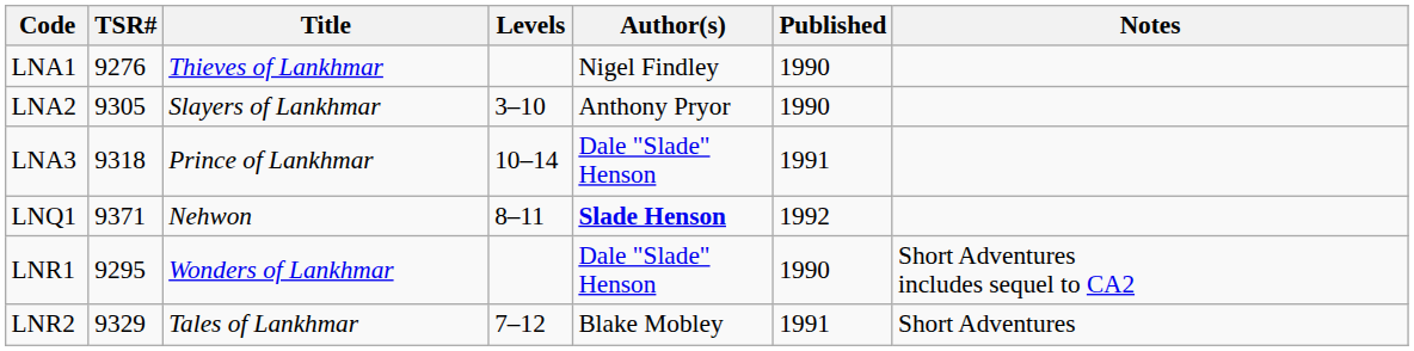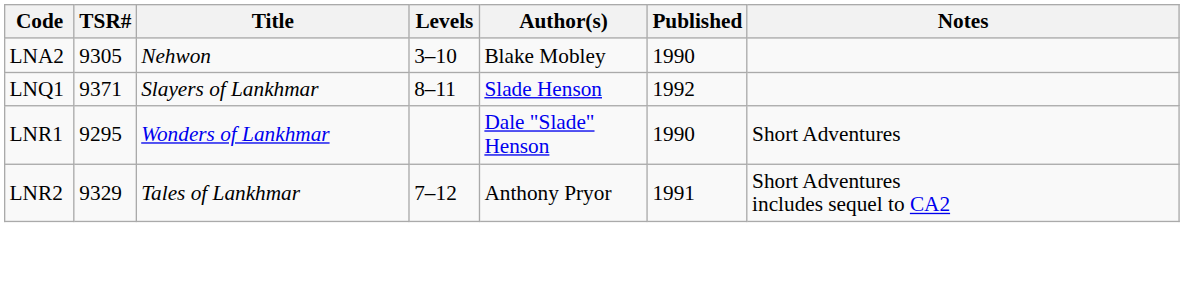 <table class="wikitable" style="width: 100%">
 <tr>
 <th scope="col" style="width: 6%;">Code</th>
 <th>TSR#</th>
 <th scope="col" style="width: 25%;">Title</th>
 <th scope="col" style="width: 6%;">Levels</th>
 <th scope="col" style="width: 15%;">Author(s)</th>
 <th scope="col" style="width: 8%;">Published</th>
 <th scope="col" style="width: 40%;">Notes</th>
 </tr>
 <tr>
-<td>LNA1</td>
-<td>9276</td>
-<td><em><a href='#'>Thieves of Lankhmar</a></em></td>
-<td> </td>
-<td>Nigel Findley</td>
-<td>1990</td>
-<td> </td>
-</tr>
-<tr>
 <td>LNA2</td>
 <td>9305</td>
-<td><em>Slayers of Lankhmar</em></td>
+<td><em>Nehwon</em></td>
 <td>3–10</td>
-<td>Anthony Pryor</td>
+<td>Blake Mobley</td>
 <td>1990</td>
-<td> </td>
-</tr>
-<tr>
-<td>LNA3</td>
-<td>9318</td>
-<td><em>Prince of Lankhmar</em></td>
-<td>10–14</td>
-<td><a href='#'>Dale "Slade" Henson</a></td>
-<td>1991</td>
 <td> </td>
 </tr>
 <tr>
 <td>LNQ1</td>
 <td>9371</td>
-<td><em>Nehwon</em></td>
+<td><em>Slayers of Lankhmar</em></td>
 <td>8–11</td>
-<td><strong><a href='#'>Slade Henson</a></strong></td>
+<td><a href='#'>Slade Henson</a></td>
 <td>1992</td>
 <td> </td>
 </tr>
 <tr>
 <td>LNR1</td>
 <td>9295</td>
 <td><em><a href='#'>Wonders of Lankhmar</a></em></td>
 <td> </td>
 <td><a href='#'>Dale "Slade" Henson</a></td>
 <td>1990</td>
-<td>Short Adventures<br>includes sequel to <a href='#'>CA2</a></td>
+<td>Short Adventures</td>
 </tr>
 <tr>
 <td>LNR2</td>
 <td>9329</td>
 <td><em>Tales of Lankhmar</em></td>
 <td>7–12</td>
-<td>Blake Mobley</td>
+<td>Anthony Pryor</td>
 <td>1991</td>
-<td>Short Adventures</td>
+<td>Short Adventures<br>includes sequel to <a href='#'>CA2</a></td>
 </tr>
 </table>
